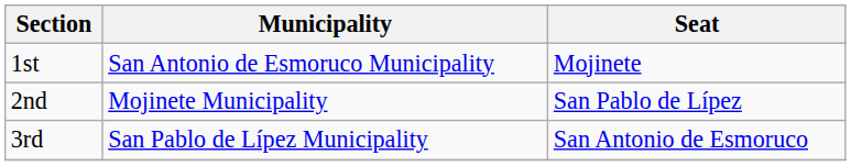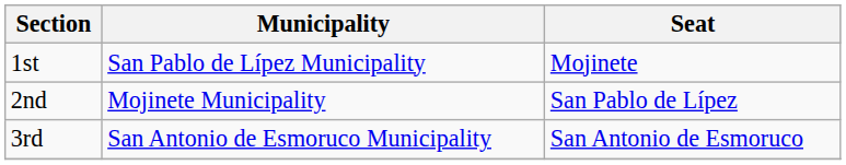 <table class="wikitable" border="1" style="width:35%;" border="1">
 <tr bgcolor=silver>
 <th>Section</th>
 <th>Municipality</th>
 <th>Seat</th>
 </tr>
 <tr>
 <td>1st</td>
-<td><a href='#'>San Antonio de Esmoruco Municipality</a></td>
+<td><a href='#'>San Pablo de Lípez Municipality</a></td>
 <td><a href='#'>Mojinete</a></td>
 </tr>
 <tr>
 <td>2nd</td>
 <td><a href='#'>Mojinete Municipality</a></td>
 <td><a href='#'>San Pablo de Lípez</a></td>
 </tr>
 <tr>
 <td>3rd</td>
-<td><a href='#'>San Pablo de Lípez Municipality</a></td>
+<td><a href='#'>San Antonio de Esmoruco Municipality</a></td>
 <td><a href='#'>San Antonio de Esmoruco</a></td>
 </tr>
 <tr>
 </tr>
 </table>
